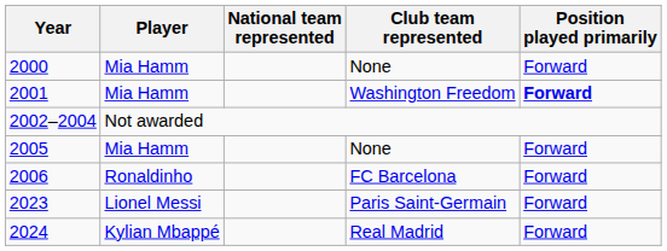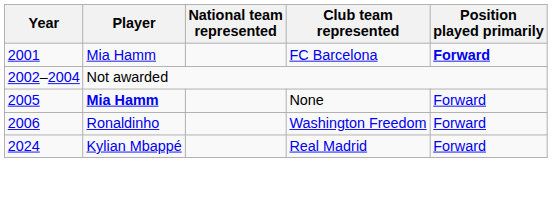 <table class="wikitable">
 <tr style="white-space: nowrap;">
 <th>Year</th>
 <th>Player</th>
 <th>National team<br>represented</th>
 <th>Club team<br>represented</th>
 <th>Position<br>played primarily</th>
 </tr>
 <tr>
-<td><a href='#'>2000</a></td>
-<td><a href='#'>Mia Hamm</a></td>
-<td></td>
-<td>None</td>
-<td><a href='#'>Forward</a></td>
-</tr>
-<tr>
 <td><a href='#'>2001</a></td>
 <td><a href='#'>Mia Hamm</a></td>
 <td></td>
-<td><a href='#'>Washington Freedom</a></td>
+<td><a href='#'>FC Barcelona</a></td>
 <td><strong><a href='#'>Forward</a></strong></td>
 </tr>
 <tr>
 <td><a href='#'>2002</a>–<a href='#'>2004</a></td>
 <td colspan="4">Not awarded</td>
 </tr>
 <tr>
 <td><a href='#'>2005</a></td>
-<td><a href='#'>Mia Hamm</a></td>
+<td><strong><a href='#'>Mia Hamm</a></strong></td>
 <td></td>
 <td>None</td>
 <td><a href='#'>Forward</a></td>
 </tr>
 <tr>
 <td><a href='#'>2006</a></td>
 <td><a href='#'>Ronaldinho</a></td>
 <td></td>
-<td><a href='#'>FC Barcelona</a></td>
-<td><a href='#'>Forward</a></td>
-</tr>
-<tr>
-<td><a href='#'>2023</a></td>
-<td><a href='#'>Lionel Messi</a></td>
-<td></td>
-<td><a href='#'>Paris Saint-Germain</a></td>
+<td><a href='#'>Washington Freedom</a></td>
 <td><a href='#'>Forward</a></td>
 </tr>
 <tr>
 <td><a href='#'>2024</a></td>
 <td><a href='#'>Kylian Mbappé</a></td>
 <td></td>
 <td><a href='#'>Real Madrid</a></td>
 <td><a href='#'>Forward</a></td>
 </tr>
 </table>
